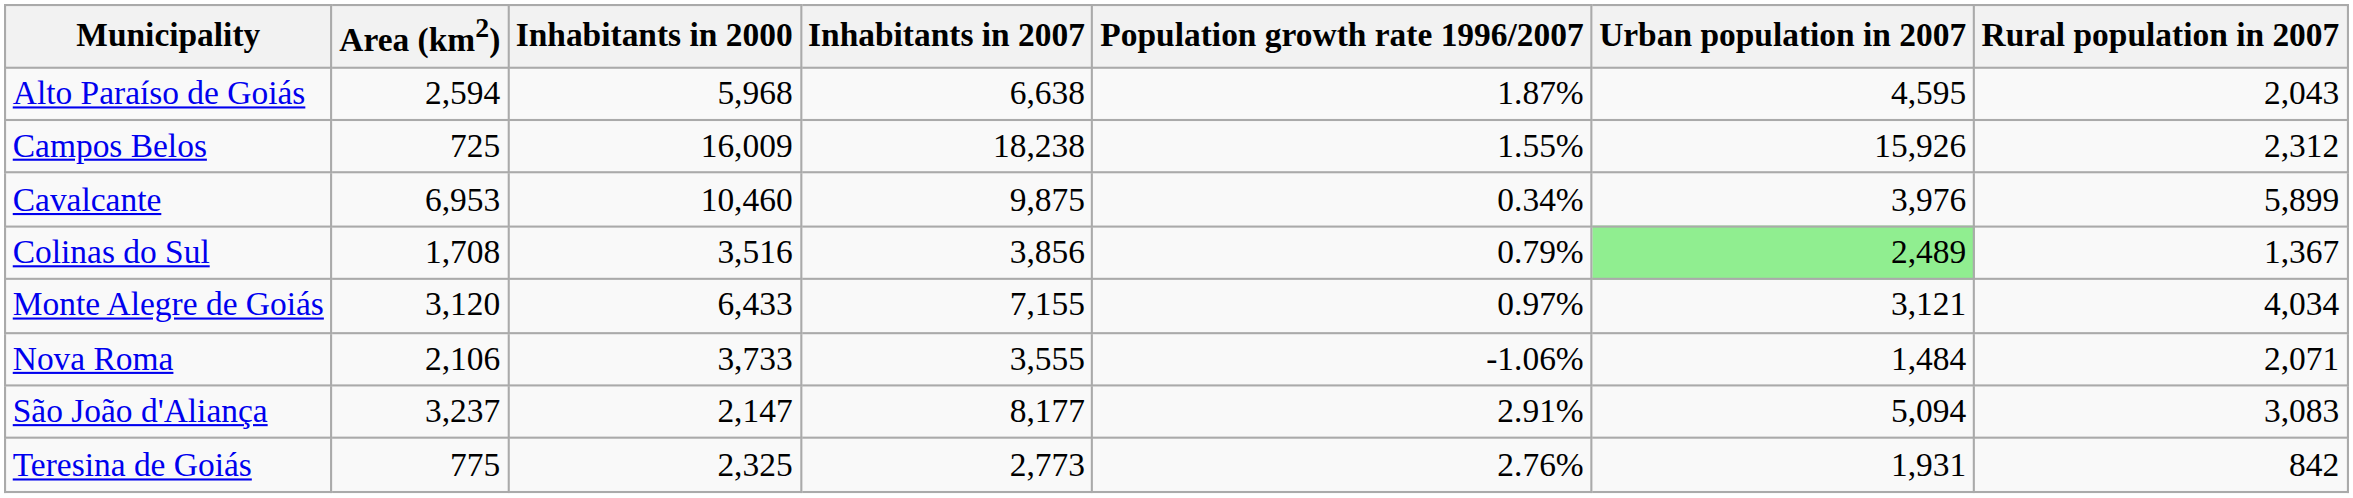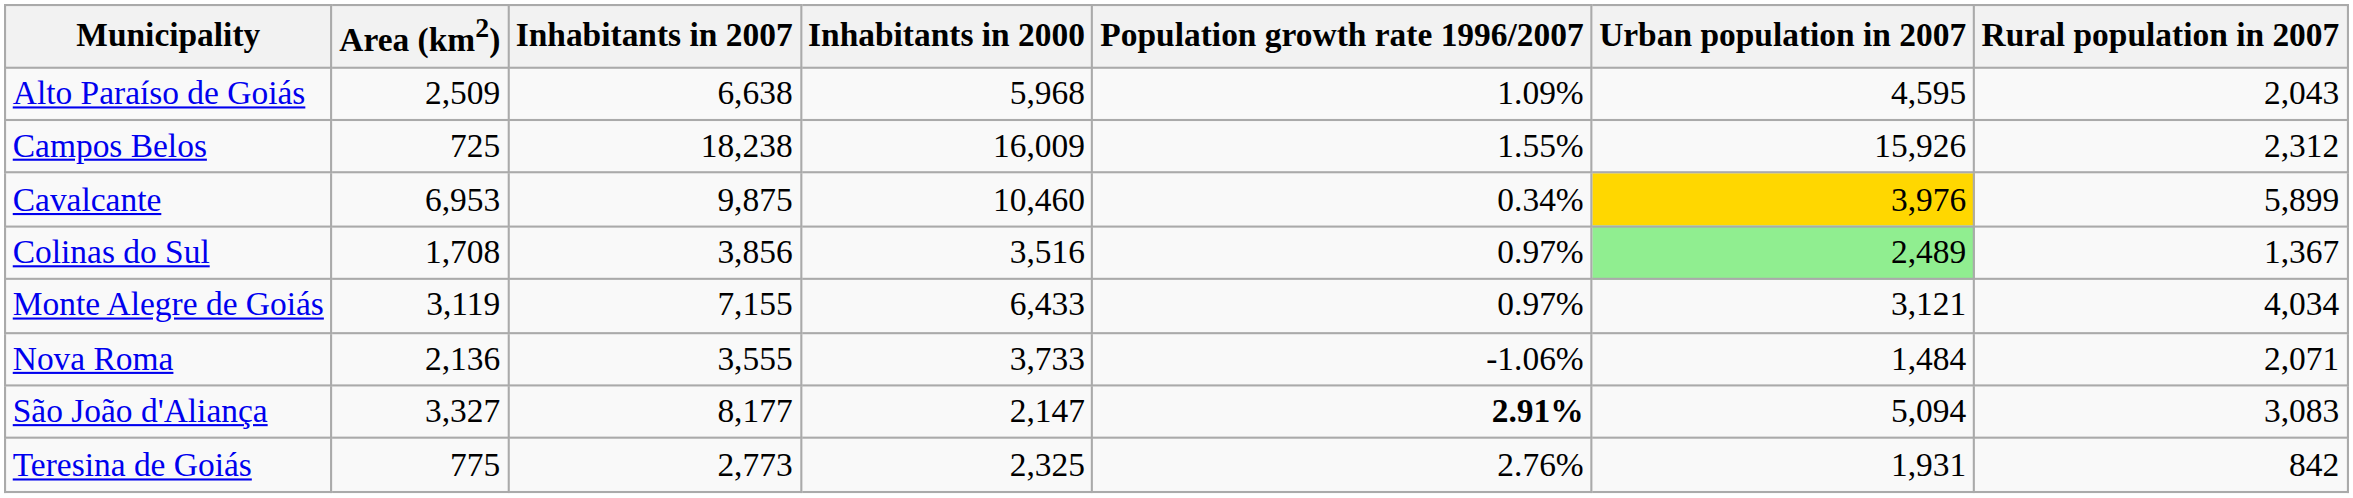 <table class="wikitable" style="text-align:right">
 <tr>
 <th align=left>Municipality</th>
 <th align=right>Area (km<sup>2</sup>)</th>
+<th align=right>Inhabitants in 2007</th>
 <th align=right>Inhabitants in 2000</th>
-<th align=right>Inhabitants in 2007</th>
 <th align=right>Population growth rate 1996/2007</th>
 <th align=right>Urban population in 2007</th>
 <th align=right>Rural population in 2007</th>
 </tr>
 <tr>
 <td align=left><a href='#'>Alto Paraíso de Goiás</a></td>
-<td>2,594</td>
+<td>2,509</td>
+<td>6,638</td>
 <td>5,968</td>
-<td>6,638</td>
-<td>1.87%</td>
+<td>1.09%</td>
 <td>4,595</td>
 <td>2,043</td>
 </tr>
 <tr>
 <td align=left><a href='#'>Campos Belos</a></td>
 <td>725</td>
+<td>18,238</td>
 <td>16,009</td>
-<td>18,238</td>
 <td>1.55%</td>
 <td>15,926</td>
 <td>2,312</td>
 </tr>
 <tr>
 <td align=left><a href='#'>Cavalcante</a></td>
 <td>6,953</td>
+<td>9,875</td>
 <td>10,460</td>
-<td>9,875</td>
 <td>0.34%</td>
-<td>3,976</td>
+<td style="background: gold;">3,976</td>
 <td>5,899</td>
 </tr>
 <tr>
 <td align=left><a href='#'>Colinas do Sul</a></td>
 <td>1,708</td>
+<td>3,856</td>
 <td>3,516</td>
-<td>3,856</td>
-<td>0.79%</td>
+<td>0.97%</td>
 <td style="background: lightgreen;">2,489</td>
 <td>1,367</td>
 </tr>
 <tr>
 <td align=left><a href='#'>Monte Alegre de Goiás</a></td>
-<td>3,120</td>
+<td>3,119</td>
+<td>7,155</td>
 <td>6,433</td>
-<td>7,155</td>
 <td>0.97%</td>
 <td>3,121</td>
 <td>4,034</td>
 </tr>
 <tr>
 <td align=left><a href='#'>Nova Roma</a></td>
-<td>2,106</td>
+<td>2,136</td>
+<td>3,555</td>
 <td>3,733</td>
-<td>3,555</td>
 <td>-1.06%</td>
 <td>1,484</td>
 <td>2,071</td>
 </tr>
 <tr>
 <td align=left><a href='#'>São João d'Aliança</a></td>
-<td>3,237</td>
+<td>3,327</td>
+<td>8,177</td>
 <td>2,147</td>
-<td>8,177</td>
-<td>2.91%</td>
+<td><strong>2.91%</strong></td>
 <td>5,094</td>
 <td>3,083</td>
 </tr>
 <tr>
 <td align=left><a href='#'>Teresina de Goiás</a></td>
 <td>775</td>
+<td>2,773</td>
 <td>2,325</td>
-<td>2,773</td>
 <td>2.76%</td>
 <td>1,931</td>
 <td>842</td>
 </tr>
 </table>
